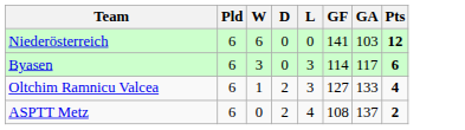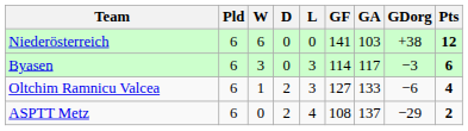 <table class="wikitable" style="text-align:center">
 <tr>
 <th width=220>Team</th>
 <th width=20>Pld</th>
 <th width=20>W</th>
 <th width=20>D</th>
 <th width=20>L</th>
 <th width=20>GF</th>
 <th width=20>GA</th>
+<th width=20>GDorg</th>
 <th width=20>Pts</th>
 </tr>
 <tr bgcolor="#ccffcc">
 <td align="left"> <a href='#'>Niederösterreich</a></td>
 <td>6</td>
 <td>6</td>
 <td>0</td>
 <td>0</td>
 <td>141</td>
 <td>103</td>
+<td>+38</td>
 <td><strong>12</strong></td>
 </tr>
 <tr bgcolor="#ccffcc">
 <td align="left"> <a href='#'>Byasen</a></td>
 <td>6</td>
 <td>3</td>
 <td>0</td>
 <td>3</td>
 <td>114</td>
 <td>117</td>
+<td>−3</td>
 <td><strong>6</strong></td>
 </tr>
 <tr>
 <td align="left"> <a href='#'>Oltchim Ramnicu Valcea</a></td>
 <td>6</td>
 <td>1</td>
 <td>2</td>
 <td>3</td>
 <td>127</td>
 <td>133</td>
+<td>−6</td>
 <td><strong>4</strong></td>
 </tr>
 <tr>
 <td align="left"> <a href='#'>ASPTT Metz</a></td>
 <td>6</td>
 <td>0</td>
 <td>2</td>
 <td>4</td>
 <td>108</td>
 <td>137</td>
+<td>−29</td>
 <td><strong>2</strong></td>
 </tr>
 </table>
